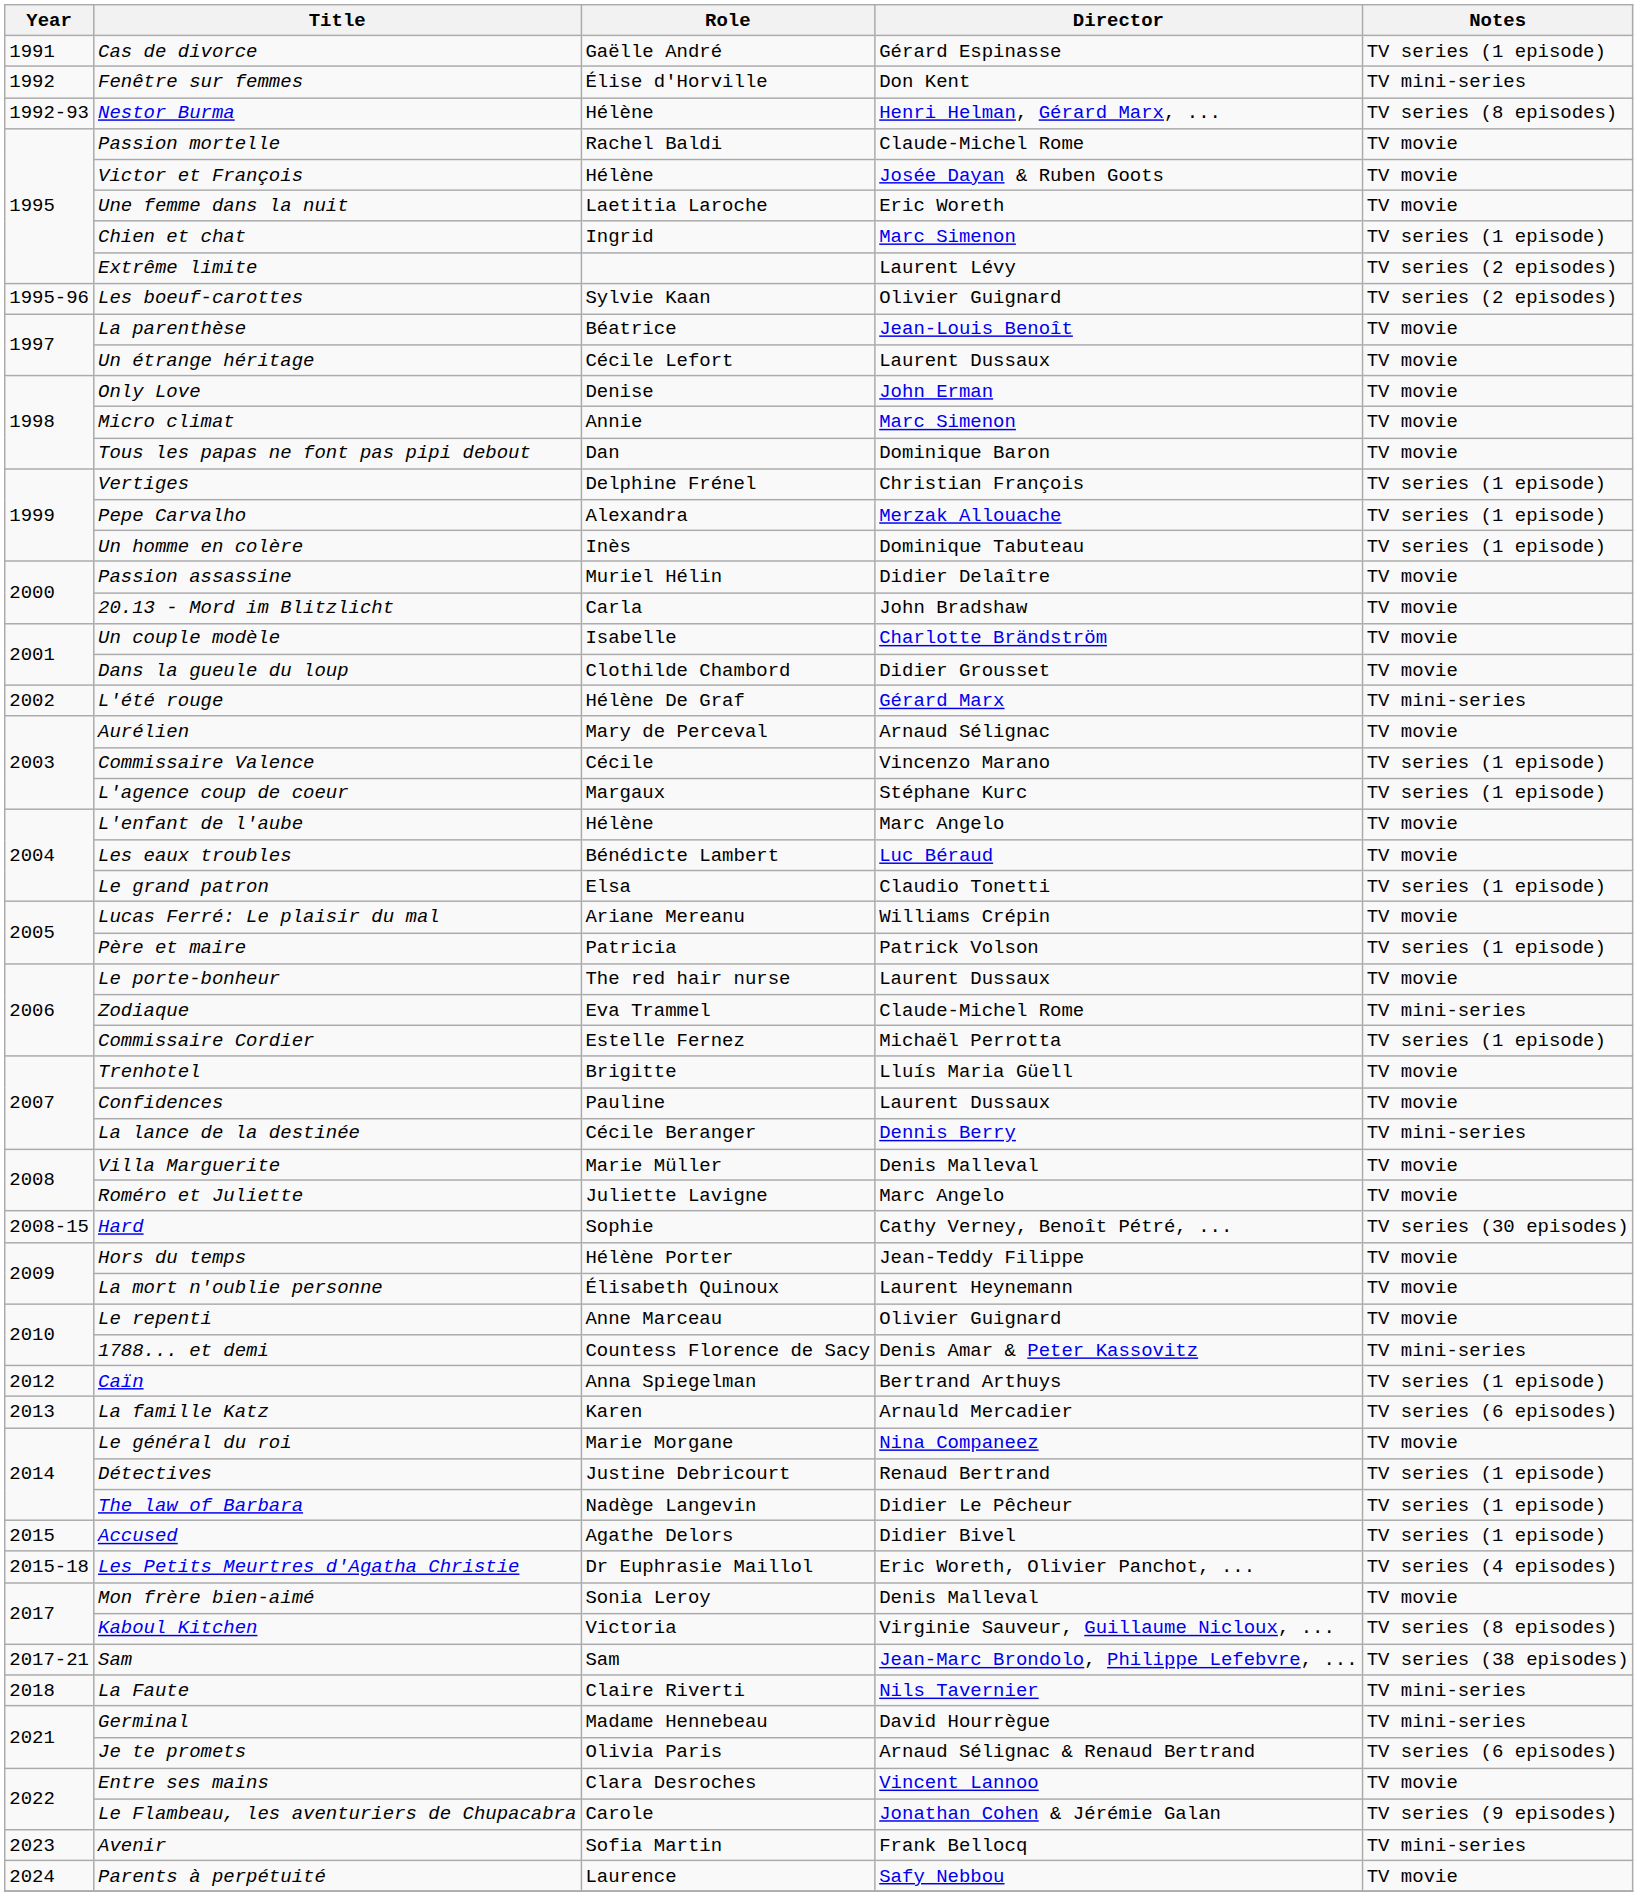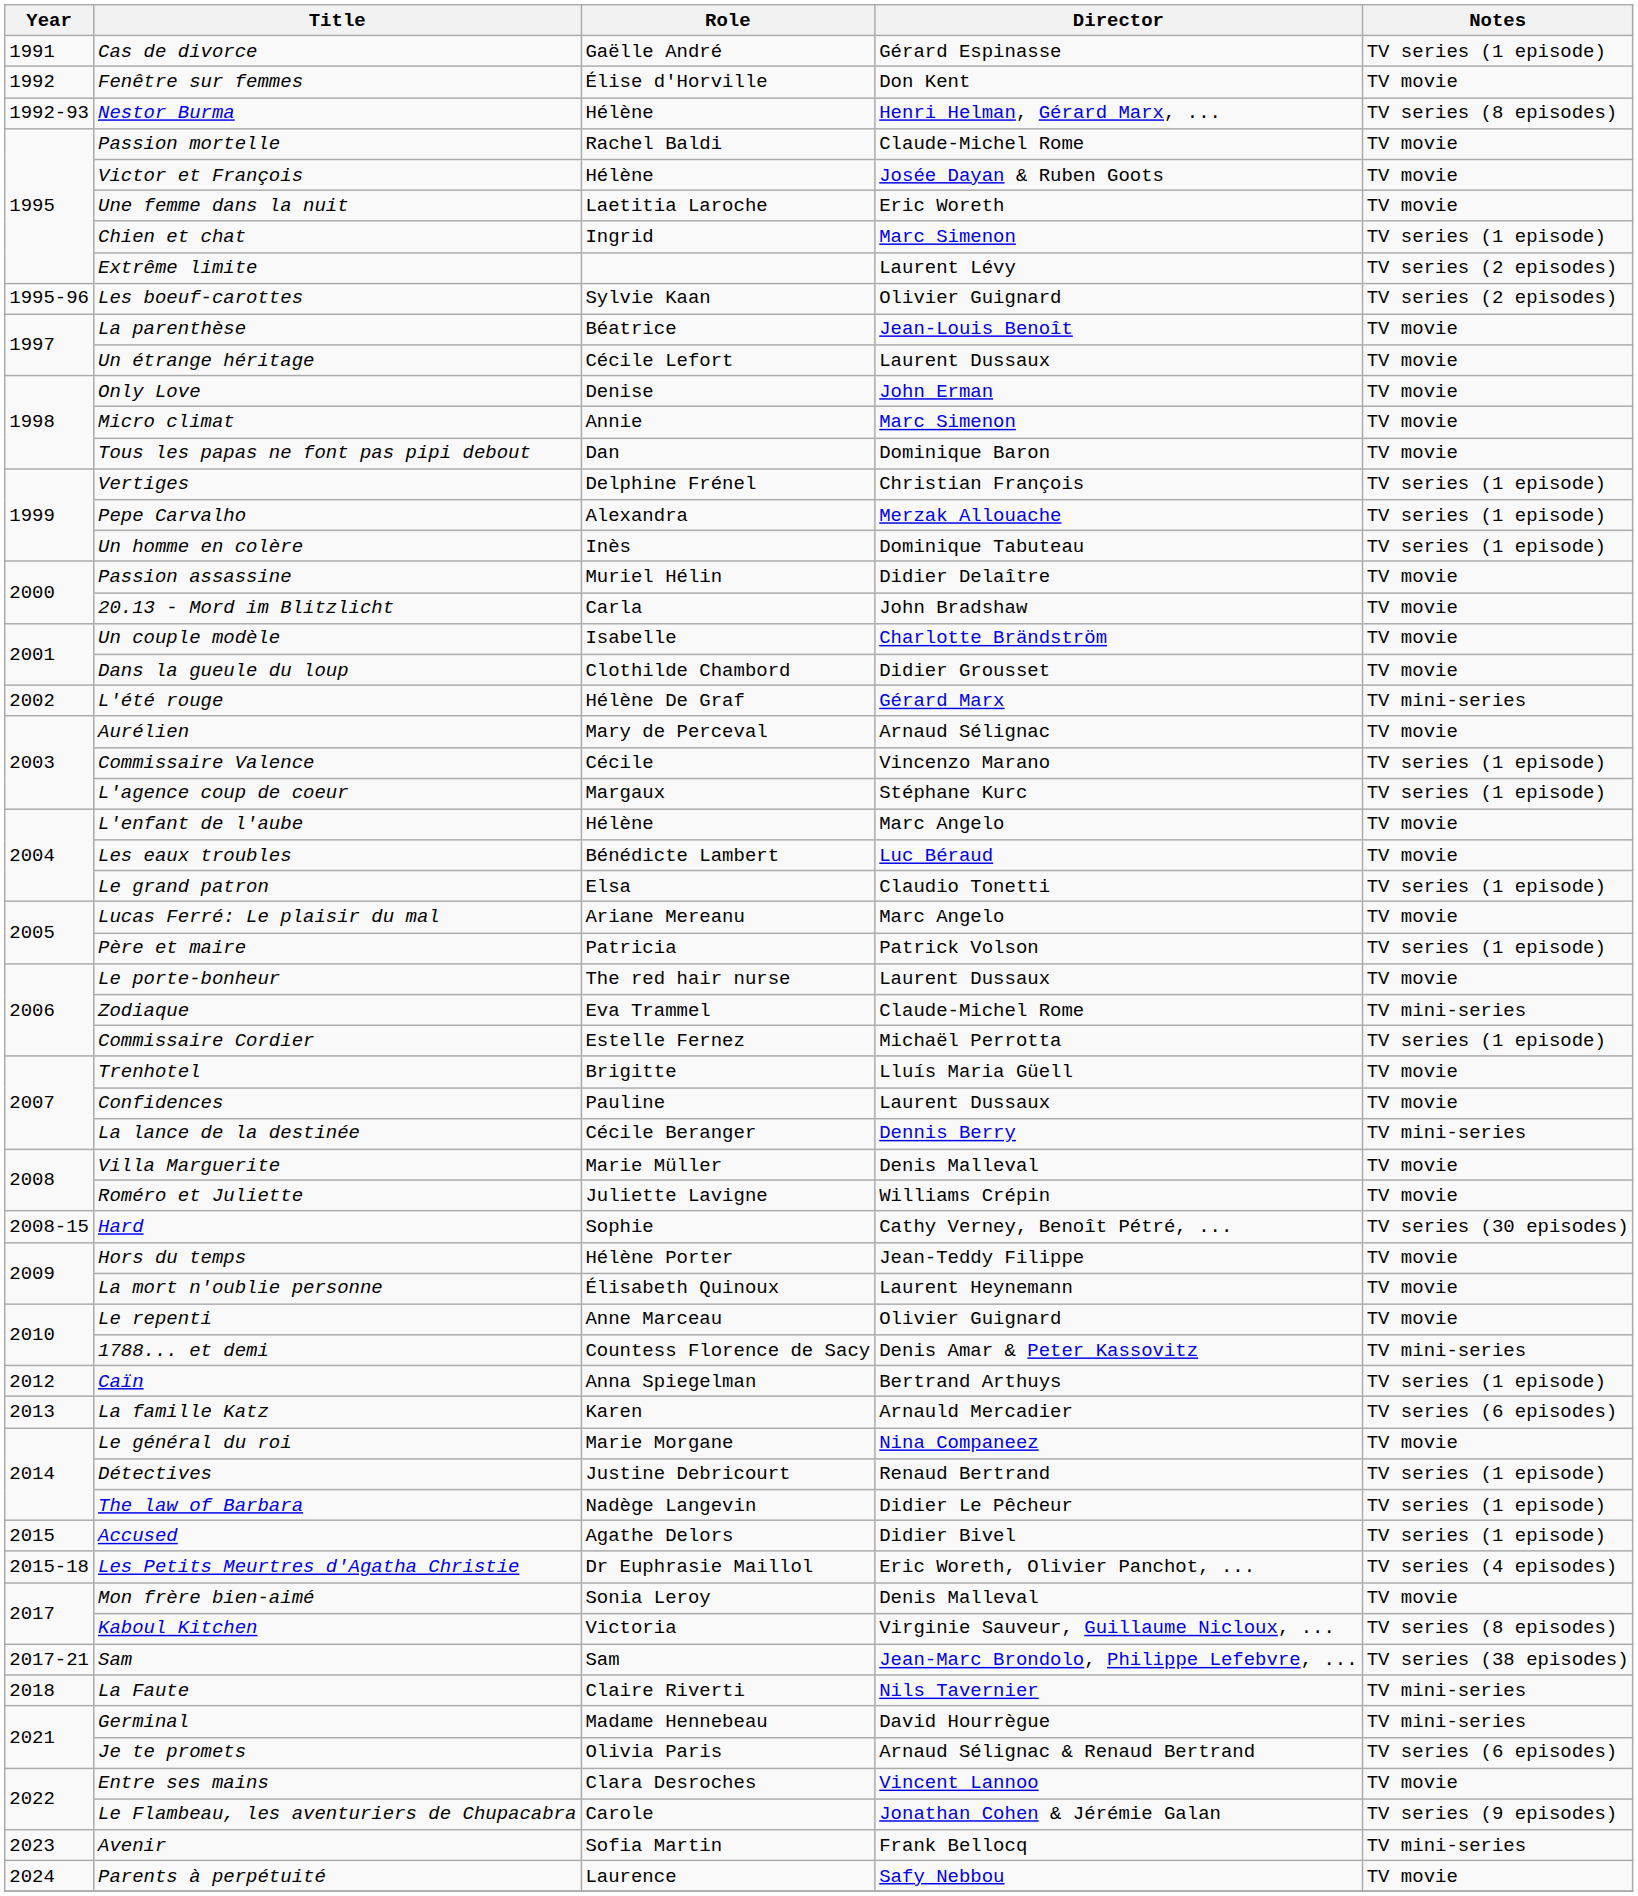 <table class="wikitable">
 <tr>
 <th>Year</th>
 <th>Title</th>
 <th>Role</th>
 <th>Director</th>
 <th>Notes</th>
 </tr>
 <tr>
 <td>1991</td>
 <td><em>Cas de divorce</em></td>
 <td>Gaëlle André</td>
 <td>Gérard Espinasse</td>
 <td>TV series (1 episode)</td>
 </tr>
 <tr>
 <td>1992</td>
 <td><em>Fenêtre sur femmes</em></td>
 <td>Élise d'Horville</td>
 <td>Don Kent</td>
-<td>TV mini-series</td>
+<td>TV movie</td>
 </tr>
 <tr>
 <td>1992-93</td>
 <td><em><a href='#'>Nestor Burma</a></em></td>
 <td>Hélène</td>
 <td><a href='#'>Henri Helman</a>, <a href='#'>Gérard Marx</a>, ...</td>
 <td>TV series (8 episodes)</td>
 </tr>
 <tr>
 <td rowspan=5>1995</td>
 <td><em>Passion mortelle</em></td>
 <td>Rachel Baldi</td>
 <td>Claude-Michel Rome</td>
 <td>TV movie</td>
 </tr>
 <tr>
 <td><em>Victor et François</em></td>
 <td>Hélène</td>
 <td><a href='#'>Josée Dayan</a> & Ruben Goots</td>
 <td>TV movie</td>
 </tr>
 <tr>
 <td><em>Une femme dans la nuit</em></td>
 <td>Laetitia Laroche</td>
 <td>Eric Woreth</td>
 <td>TV movie</td>
 </tr>
 <tr>
 <td><em>Chien et chat</em></td>
 <td>Ingrid</td>
 <td><a href='#'>Marc Simenon</a></td>
 <td>TV series (1 episode)</td>
 </tr>
 <tr>
 <td><em>Extrême limite</em></td>
 <td></td>
 <td>Laurent Lévy</td>
 <td>TV series (2 episodes)</td>
 </tr>
 <tr>
 <td>1995-96</td>
 <td><em>Les boeuf-carottes</em></td>
 <td>Sylvie Kaan</td>
 <td>Olivier Guignard</td>
 <td>TV series (2 episodes)</td>
 </tr>
 <tr>
 <td rowspan=2>1997</td>
 <td><em>La parenthèse</em></td>
 <td>Béatrice</td>
 <td><a href='#'>Jean-Louis Benoît</a></td>
 <td>TV movie</td>
 </tr>
 <tr>
 <td><em>Un étrange héritage</em></td>
 <td>Cécile Lefort</td>
 <td>Laurent Dussaux</td>
 <td>TV movie</td>
 </tr>
 <tr>
 <td rowspan=3>1998</td>
 <td><em>Only Love</em></td>
 <td>Denise</td>
 <td><a href='#'>John Erman</a></td>
 <td>TV movie</td>
 </tr>
 <tr>
 <td><em>Micro climat</em></td>
 <td>Annie</td>
 <td><a href='#'>Marc Simenon</a></td>
 <td>TV movie</td>
 </tr>
 <tr>
 <td><em>Tous les papas ne font pas pipi debout</em></td>
 <td>Dan</td>
 <td>Dominique Baron</td>
 <td>TV movie</td>
 </tr>
 <tr>
 <td rowspan=3>1999</td>
 <td><em>Vertiges</em></td>
 <td>Delphine Frénel</td>
 <td>Christian François</td>
 <td>TV series (1 episode)</td>
 </tr>
 <tr>
 <td><em>Pepe Carvalho</em></td>
 <td>Alexandra</td>
 <td><a href='#'>Merzak Allouache</a></td>
 <td>TV series (1 episode)</td>
 </tr>
 <tr>
 <td><em>Un homme en colère</em></td>
 <td>Inès</td>
 <td>Dominique Tabuteau</td>
 <td>TV series (1 episode)</td>
 </tr>
 <tr>
 <td rowspan=2>2000</td>
 <td><em>Passion assassine</em></td>
 <td>Muriel Hélin</td>
 <td>Didier Delaître</td>
 <td>TV movie</td>
 </tr>
 <tr>
 <td><em>20.13 - Mord im Blitzlicht</em></td>
 <td>Carla</td>
 <td>John Bradshaw</td>
 <td>TV movie</td>
 </tr>
 <tr>
 <td rowspan=2>2001</td>
 <td><em>Un couple modèle</em></td>
 <td>Isabelle</td>
 <td><a href='#'>Charlotte Brändström</a></td>
 <td>TV movie</td>
 </tr>
 <tr>
 <td><em>Dans la gueule du loup</em></td>
 <td>Clothilde Chambord</td>
 <td>Didier Grousset</td>
 <td>TV movie</td>
 </tr>
 <tr>
 <td>2002</td>
 <td><em>L'été rouge</em></td>
 <td>Hélène De Graf</td>
 <td><a href='#'>Gérard Marx</a></td>
 <td>TV mini-series</td>
 </tr>
 <tr>
 <td rowspan=3>2003</td>
 <td><em>Aurélien</em></td>
 <td>Mary de Perceval</td>
 <td>Arnaud Sélignac</td>
 <td>TV movie</td>
 </tr>
 <tr>
 <td><em>Commissaire Valence</em></td>
 <td>Cécile</td>
 <td>Vincenzo Marano</td>
 <td>TV series (1 episode)</td>
 </tr>
 <tr>
 <td><em>L'agence coup de coeur</em></td>
 <td>Margaux</td>
 <td>Stéphane Kurc</td>
 <td>TV series (1 episode)</td>
 </tr>
 <tr>
 <td rowspan=3>2004</td>
 <td><em>L'enfant de l'aube</em></td>
 <td>Hélène</td>
 <td>Marc Angelo</td>
 <td>TV movie</td>
 </tr>
 <tr>
 <td><em>Les eaux troubles</em></td>
 <td>Bénédicte Lambert</td>
 <td><a href='#'>Luc Béraud</a></td>
 <td>TV movie</td>
 </tr>
 <tr>
 <td><em>Le grand patron</em></td>
 <td>Elsa</td>
 <td>Claudio Tonetti</td>
 <td>TV series (1 episode)</td>
 </tr>
 <tr>
 <td rowspan=2>2005</td>
 <td><em>Lucas Ferré: Le plaisir du mal</em></td>
 <td>Ariane Mereanu</td>
-<td>Williams Crépin</td>
+<td>Marc Angelo</td>
 <td>TV movie</td>
 </tr>
 <tr>
 <td><em>Père et maire</em></td>
 <td>Patricia</td>
 <td>Patrick Volson</td>
 <td>TV series (1 episode)</td>
 </tr>
 <tr>
 <td rowspan=3>2006</td>
 <td><em>Le porte-bonheur</em></td>
 <td>The red hair nurse</td>
 <td>Laurent Dussaux</td>
 <td>TV movie</td>
 </tr>
 <tr>
 <td><em>Zodiaque</em></td>
 <td>Eva Trammel</td>
 <td>Claude-Michel Rome</td>
 <td>TV mini-series</td>
 </tr>
 <tr>
 <td><em>Commissaire Cordier</em></td>
 <td>Estelle Fernez</td>
 <td>Michaël Perrotta</td>
 <td>TV series (1 episode)</td>
 </tr>
 <tr>
 <td rowspan=3>2007</td>
 <td><em>Trenhotel</em></td>
 <td>Brigitte</td>
 <td>Lluís Maria Güell</td>
 <td>TV movie</td>
 </tr>
 <tr>
 <td><em>Confidences</em></td>
 <td>Pauline</td>
 <td>Laurent Dussaux</td>
 <td>TV movie</td>
 </tr>
 <tr>
 <td><em>La lance de la destinée</em></td>
 <td>Cécile Beranger</td>
 <td><a href='#'>Dennis Berry</a></td>
 <td>TV mini-series</td>
 </tr>
 <tr>
 <td rowspan=2>2008</td>
 <td><em>Villa Marguerite</em></td>
 <td>Marie Müller</td>
 <td>Denis Malleval</td>
 <td>TV movie</td>
 </tr>
 <tr>
 <td><em>Roméro et Juliette</em></td>
 <td>Juliette Lavigne</td>
-<td>Marc Angelo</td>
+<td>Williams Crépin</td>
 <td>TV movie</td>
 </tr>
 <tr>
 <td>2008-15</td>
 <td><em><a href='#'>Hard</a></em></td>
 <td>Sophie</td>
 <td>Cathy Verney, Benoît Pétré, ...</td>
 <td>TV series (30 episodes)</td>
 </tr>
 <tr>
 <td rowspan=2>2009</td>
 <td><em>Hors du temps</em></td>
 <td>Hélène Porter</td>
 <td>Jean-Teddy Filippe</td>
 <td>TV movie</td>
 </tr>
 <tr>
 <td><em>La mort n'oublie personne</em></td>
 <td>Élisabeth Quinoux</td>
 <td>Laurent Heynemann</td>
 <td>TV movie</td>
 </tr>
 <tr>
 <td rowspan=2>2010</td>
 <td><em>Le repenti</em></td>
 <td>Anne Marceau</td>
 <td>Olivier Guignard</td>
 <td>TV movie</td>
 </tr>
 <tr>
 <td><em>1788... et demi</em></td>
 <td>Countess Florence de Sacy</td>
 <td>Denis Amar & <a href='#'>Peter Kassovitz</a></td>
 <td>TV mini-series</td>
 </tr>
 <tr>
 <td>2012</td>
 <td><em><a href='#'>Caïn</a></em></td>
 <td>Anna Spiegelman</td>
 <td>Bertrand Arthuys</td>
 <td>TV series (1 episode)</td>
 </tr>
 <tr>
 <td>2013</td>
 <td><em>La famille Katz</em></td>
 <td>Karen</td>
 <td>Arnauld Mercadier</td>
 <td>TV series (6 episodes)</td>
 </tr>
 <tr>
 <td rowspan=3>2014</td>
 <td><em>Le général du roi</em></td>
 <td>Marie Morgane</td>
 <td><a href='#'>Nina Companeez</a></td>
 <td>TV movie</td>
 </tr>
 <tr>
 <td><em>Détectives</em></td>
 <td>Justine Debricourt</td>
 <td>Renaud Bertrand</td>
 <td>TV series (1 episode)</td>
 </tr>
 <tr>
 <td><em><a href='#'>The law of Barbara</a></em></td>
 <td>Nadège Langevin</td>
 <td>Didier Le Pêcheur</td>
 <td>TV series (1 episode)</td>
 </tr>
 <tr>
 <td>2015</td>
 <td><em><a href='#'>Accused</a></em></td>
 <td>Agathe Delors</td>
 <td>Didier Bivel</td>
 <td>TV series (1 episode)</td>
 </tr>
 <tr>
 <td>2015-18</td>
 <td><em><a href='#'>Les Petits Meurtres d'Agatha Christie</a></em></td>
 <td>Dr Euphrasie Maillol</td>
 <td>Eric Woreth, Olivier Panchot, ...</td>
 <td>TV series (4 episodes)</td>
 </tr>
 <tr>
 <td rowspan=2>2017</td>
 <td><em>Mon frère bien-aimé</em></td>
 <td>Sonia Leroy</td>
 <td>Denis Malleval</td>
 <td>TV movie</td>
 </tr>
 <tr>
 <td><em><a href='#'>Kaboul Kitchen</a></em></td>
 <td>Victoria</td>
 <td>Virginie Sauveur, <a href='#'>Guillaume Nicloux</a>, ...</td>
 <td>TV series (8 episodes)</td>
 </tr>
 <tr>
 <td>2017-21</td>
 <td><em>Sam</em></td>
 <td>Sam</td>
 <td><a href='#'>Jean-Marc Brondolo</a>, <a href='#'>Philippe Lefebvre</a>, ...</td>
 <td>TV series (38 episodes)</td>
 </tr>
 <tr>
 <td>2018</td>
 <td><em>La Faute</em></td>
 <td>Claire Riverti</td>
 <td><a href='#'>Nils Tavernier</a></td>
 <td>TV mini-series</td>
 </tr>
 <tr>
 <td rowspan=2>2021</td>
 <td><em>Germinal</em></td>
 <td>Madame Hennebeau</td>
 <td>David Hourrègue</td>
 <td>TV mini-series</td>
 </tr>
 <tr>
 <td><em>Je te promets</em></td>
 <td>Olivia Paris</td>
 <td>Arnaud Sélignac & Renaud Bertrand</td>
 <td>TV series (6 episodes)</td>
 </tr>
 <tr>
 <td rowspan=2>2022</td>
 <td><em>Entre ses mains</em></td>
 <td>Clara Desroches</td>
 <td><a href='#'>Vincent Lannoo</a></td>
 <td>TV movie</td>
 </tr>
 <tr>
 <td><em>Le Flambeau, les aventuriers de Chupacabra</em></td>
 <td>Carole</td>
 <td><a href='#'>Jonathan Cohen</a> & Jérémie Galan</td>
 <td>TV series (9 episodes)</td>
 </tr>
 <tr>
 <td>2023</td>
 <td><em>Avenir</em></td>
 <td>Sofia Martin</td>
 <td>Frank Bellocq</td>
 <td>TV mini-series</td>
 </tr>
 <tr>
 <td>2024</td>
 <td><em>Parents à perpétuité</em></td>
 <td>Laurence</td>
 <td><a href='#'>Safy Nebbou</a></td>
 <td>TV movie</td>
 </tr>
 <tr>
 </tr>
 </table>
